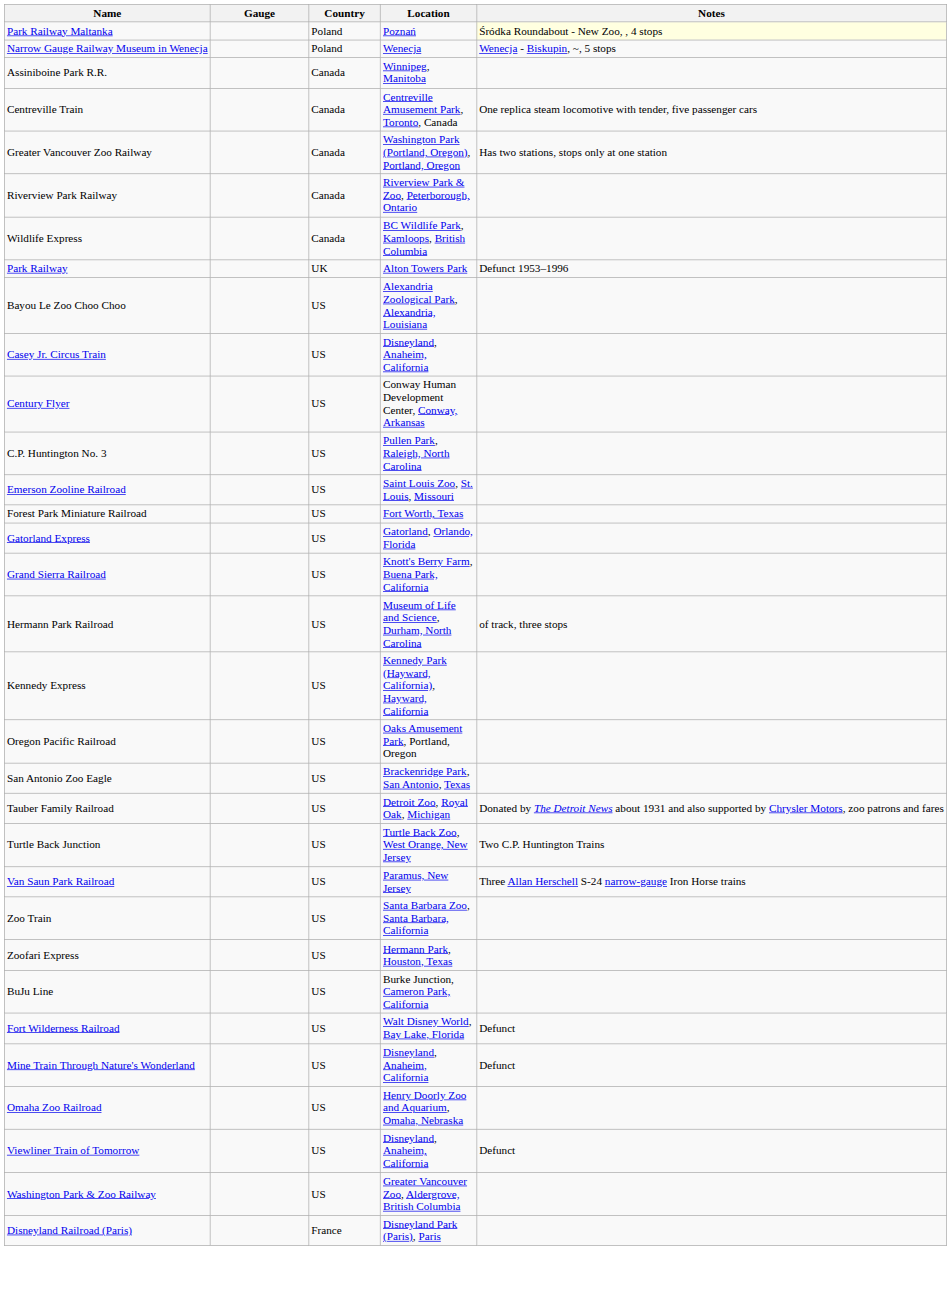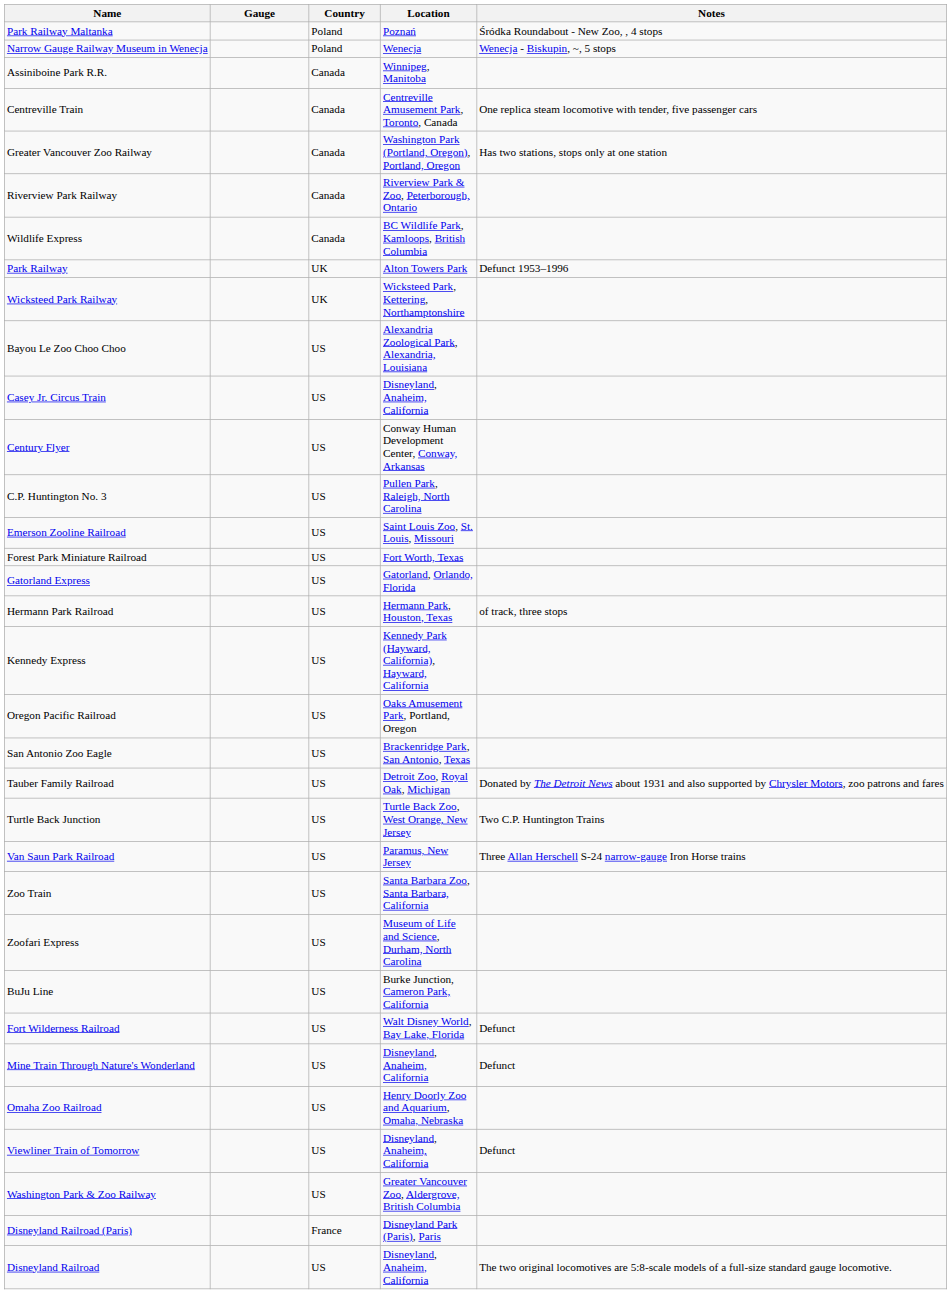 <table class="wikitable sortable">
 <tr>
 <th>Name</th>
 <th style="width: 100pt;">Gauge</th>
 <th width="95">Country</th>
 <th width="130">Location</th>
 <th>Notes</th>
 </tr>
 <tr>
 <td><a href='#'>Park Railway Maltanka</a></td>
 <td></td>
 <td> Poland</td>
 <td><a href='#'>Poznań</a></td>
-<td style="background: lightyellow;">Śródka Roundabout - New Zoo, , 4 stops</td>
+<td>Śródka Roundabout - New Zoo, , 4 stops</td>
 </tr>
 <tr>
 <td><a href='#'>Narrow Gauge Railway Museum in Wenecja</a></td>
 <td></td>
 <td> Poland</td>
 <td><a href='#'>Wenecja</a></td>
 <td><a href='#'>Wenecja</a> - <a href='#'>Biskupin</a>, ~, 5 stops</td>
 </tr>
 <tr>
 <td>Assiniboine Park R.R.</td>
 <td></td>
 <td> Canada</td>
 <td><a href='#'>Winnipeg</a>, <a href='#'>Manitoba</a></td>
 <td></td>
 </tr>
 <tr>
 <td>Centreville Train</td>
 <td></td>
 <td> Canada</td>
 <td><a href='#'>Centreville Amusement Park</a>, <a href='#'>Toronto</a>, Canada</td>
 <td>One replica steam locomotive with tender, five passenger cars</td>
 </tr>
 <tr>
 <td>Greater Vancouver Zoo Railway</td>
 <td></td>
 <td> Canada</td>
 <td><a href='#'>Washington Park (Portland, Oregon)</a>, <a href='#'>Portland, Oregon</a></td>
 <td>Has two stations, stops only at one station</td>
 </tr>
 <tr>
 <td>Riverview Park Railway</td>
 <td></td>
 <td> Canada</td>
 <td><a href='#'>Riverview Park & Zoo</a>, <a href='#'>Peterborough, Ontario</a></td>
 <td></td>
 </tr>
 <tr>
 <td>Wildlife Express</td>
 <td></td>
 <td> Canada</td>
 <td><a href='#'>BC Wildlife Park</a>, <a href='#'>Kamloops</a>, <a href='#'>British Columbia</a></td>
 <td></td>
 </tr>
 <tr>
 <td><a href='#'>Park Railway</a></td>
 <td></td>
 <td> UK</td>
 <td><a href='#'>Alton Towers Park</a></td>
 <td>Defunct 1953–1996</td>
 </tr>
 <tr>
+<td><a href='#'>Wicksteed Park Railway</a></td>
+<td></td>
+<td> UK</td>
+<td><a href='#'>Wicksteed Park</a>, <a href='#'>Kettering</a>, <a href='#'>Northamptonshire</a></td>
+<td></td>
+</tr>
+<tr>
 <td>Bayou Le Zoo Choo Choo</td>
 <td></td>
 <td> US</td>
 <td><a href='#'>Alexandria Zoological Park</a>, <a href='#'>Alexandria, Louisiana</a></td>
 <td></td>
 </tr>
 <tr>
 <td><a href='#'>Casey Jr. Circus Train</a></td>
 <td></td>
 <td> US</td>
 <td><a href='#'>Disneyland</a>, <a href='#'>Anaheim, California</a></td>
 <td></td>
 </tr>
 <tr>
 <td><a href='#'>Century Flyer</a></td>
 <td></td>
 <td> US</td>
 <td>Conway Human Development Center, <a href='#'>Conway, Arkansas</a></td>
 <td></td>
 </tr>
 <tr>
 <td>C.P. Huntington No. 3</td>
 <td></td>
 <td> US</td>
 <td><a href='#'>Pullen Park</a>, <a href='#'>Raleigh, North Carolina</a></td>
 <td></td>
 </tr>
 <tr>
 <td><a href='#'>Emerson Zooline Railroad</a></td>
 <td></td>
 <td> US</td>
 <td><a href='#'>Saint Louis Zoo</a>, <a href='#'>St. Louis</a>, <a href='#'>Missouri</a></td>
 <td></td>
 </tr>
 <tr>
 <td>Forest Park Miniature Railroad</td>
 <td></td>
 <td> US</td>
 <td><a href='#'>Fort Worth, Texas</a></td>
 <td></td>
 </tr>
 <tr>
 <td><a href='#'>Gatorland Express</a></td>
 <td></td>
 <td> US</td>
 <td><a href='#'>Gatorland</a>, <a href='#'>Orlando, Florida</a></td>
 <td></td>
 </tr>
 <tr>
-<td><a href='#'>Grand Sierra Railroad</a></td>
-<td></td>
-<td> US</td>
-<td><a href='#'>Knott's Berry Farm</a>, <a href='#'>Buena Park, California</a></td>
-<td></td>
-</tr>
-<tr>
 <td>Hermann Park Railroad</td>
 <td></td>
 <td> US</td>
-<td><a href='#'>Museum of Life and Science</a>, <a href='#'>Durham, North Carolina</a></td>
+<td><a href='#'>Hermann Park</a>, <a href='#'>Houston, Texas</a></td>
 <td> of track, three stops</td>
 </tr>
 <tr>
 <td>Kennedy Express</td>
 <td></td>
 <td> US</td>
 <td><a href='#'>Kennedy Park (Hayward, California)</a>, <a href='#'>Hayward, California</a></td>
 <td></td>
 </tr>
 <tr>
 <td>Oregon Pacific Railroad</td>
 <td></td>
 <td> US</td>
 <td><a href='#'>Oaks Amusement Park</a>, Portland, Oregon</td>
 <td></td>
 </tr>
 <tr>
 <td>San Antonio Zoo Eagle</td>
 <td></td>
 <td> US</td>
 <td><a href='#'>Brackenridge Park</a>, <a href='#'>San Antonio</a>, <a href='#'>Texas</a></td>
 <td></td>
 </tr>
 <tr>
 <td>Tauber Family Railroad</td>
 <td></td>
 <td> US</td>
 <td><a href='#'>Detroit Zoo</a>, <a href='#'>Royal Oak</a>, <a href='#'>Michigan</a></td>
 <td>Donated by <em><a href='#'>The Detroit News</a></em> about 1931 and also supported by <a href='#'>Chrysler Motors</a>, zoo patrons and fares</td>
 </tr>
 <tr>
 <td>Turtle Back Junction</td>
 <td></td>
 <td> US</td>
 <td><a href='#'>Turtle Back Zoo</a>, <a href='#'>West Orange, New Jersey</a></td>
 <td>Two C.P. Huntington Trains</td>
 </tr>
 <tr>
 <td><a href='#'>Van Saun Park Railroad</a></td>
 <td></td>
 <td> US</td>
 <td><a href='#'>Paramus, New Jersey</a></td>
 <td>Three <a href='#'>Allan Herschell</a> S-24  <a href='#'>narrow-gauge</a> Iron Horse trains</td>
 </tr>
 <tr>
 <td>Zoo Train</td>
 <td></td>
 <td> US</td>
 <td><a href='#'>Santa Barbara Zoo</a>, <a href='#'>Santa Barbara, California</a></td>
 <td></td>
 </tr>
 <tr>
 <td>Zoofari Express</td>
 <td></td>
 <td> US</td>
-<td><a href='#'>Hermann Park</a>, <a href='#'>Houston, Texas</a></td>
+<td><a href='#'>Museum of Life and Science</a>, <a href='#'>Durham, North Carolina</a></td>
 <td></td>
 </tr>
 <tr>
 <td>BuJu Line</td>
 <td></td>
 <td> US</td>
 <td>Burke Junction, <a href='#'>Cameron Park, California</a></td>
 <td></td>
 </tr>
 <tr>
 <td><a href='#'>Fort Wilderness Railroad</a></td>
 <td></td>
 <td> US</td>
 <td><a href='#'>Walt Disney World</a>, <a href='#'>Bay Lake, Florida</a></td>
 <td>Defunct</td>
 </tr>
 <tr>
 <td><a href='#'>Mine Train Through Nature's Wonderland</a></td>
 <td></td>
 <td> US</td>
 <td><a href='#'>Disneyland</a>, <a href='#'>Anaheim, California</a></td>
 <td>Defunct</td>
 </tr>
 <tr>
 <td><a href='#'>Omaha Zoo Railroad</a></td>
 <td></td>
 <td> US</td>
 <td><a href='#'>Henry Doorly Zoo and Aquarium</a>, <a href='#'>Omaha, Nebraska</a></td>
 <td></td>
 </tr>
 <tr>
 <td><a href='#'>Viewliner Train of Tomorrow</a></td>
 <td></td>
 <td> US</td>
 <td><a href='#'>Disneyland</a>, <a href='#'>Anaheim, California</a></td>
 <td>Defunct</td>
 </tr>
 <tr>
 <td><a href='#'>Washington Park & Zoo Railway</a></td>
 <td></td>
 <td> US</td>
 <td><a href='#'>Greater Vancouver Zoo</a>, <a href='#'>Aldergrove, British Columbia</a></td>
 <td></td>
 </tr>
 <tr>
 <td><a href='#'>Disneyland Railroad (Paris)</a></td>
 <td></td>
 <td> France</td>
 <td><a href='#'>Disneyland Park (Paris)</a>, <a href='#'>Paris</a></td>
 <td></td>
 </tr>
+<tr>
+<td><a href='#'>Disneyland Railroad</a></td>
+<td></td>
+<td> US</td>
+<td><a href='#'>Disneyland</a>, <a href='#'>Anaheim, California</a></td>
+<td>The two original locomotives are 5:8-scale models of a full-size standard gauge locomotive.</td>
+</tr>
 </table>
